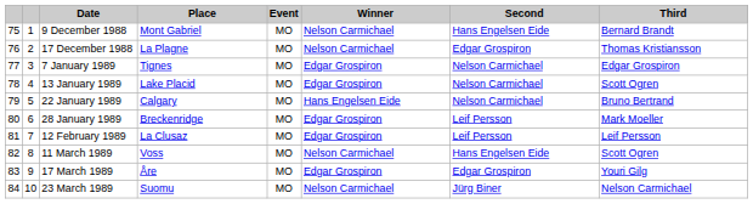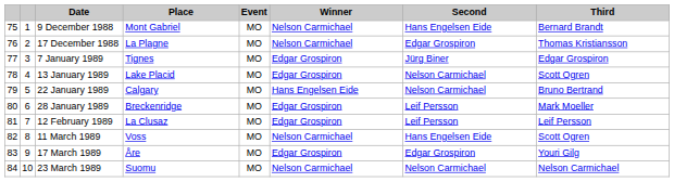 <table class="wikitable plainrowheaders" style="background:#fff; font-size:86%; line-height:16px; border:grey solid 1px; border-collapse:collapse;">
 <tr style="background:#ccc; text-align:center;">
 <th scope="col" style="background:#ccc; width=20 px;"></th>
 <th scope="col" style="background:#ccc; width=30 px;"></th>
 <th scope="col" style="background:#ccc; width:120px;">Date</th>
 <th scope="col" style="background:#ccc; width:160px;">Place</th>
 <th scope="col" style="background:#ccc; width:15px;">Event</th>
 <th scope="col" style="background:#ccc; width:185px;">Winner</th>
 <th scope="col" style="background:#ccc; width:185px;">Second</th>
 <th scope="col" style="background:#ccc; width:185px;">Third</th>
 </tr>
 <tr>
 <td align=center>75</td>
 <td align=center>1</td>
 <td>9 December 1988</td>
 <td> <a href='#'>Mont Gabriel</a></td>
 <td align=center>MO</td>
 <td> <a href='#'>Nelson Carmichael</a></td>
 <td> <a href='#'>Hans Engelsen Eide</a></td>
 <td> <a href='#'>Bernard Brandt</a></td>
 </tr>
 <tr>
 <td align=center>76</td>
 <td align=center>2</td>
 <td>17 December 1988</td>
 <td> <a href='#'>La Plagne</a></td>
 <td align=center>MO</td>
 <td> <a href='#'>Nelson Carmichael</a></td>
 <td> <a href='#'>Edgar Grospiron</a></td>
 <td> <a href='#'>Thomas Kristiansson</a></td>
 </tr>
 <tr>
 <td align=center>77</td>
 <td align=center>3</td>
 <td>7 January 1989</td>
 <td> <a href='#'>Tignes</a></td>
 <td align=center>MO</td>
 <td> <a href='#'>Edgar Grospiron</a></td>
-<td> <a href='#'>Nelson Carmichael</a></td>
+<td> <a href='#'>Jürg Biner</a></td>
 <td> <a href='#'>Edgar Grospiron</a></td>
 </tr>
 <tr>
 <td align=center>78</td>
 <td align=center>4</td>
 <td>13 January 1989</td>
 <td> <a href='#'>Lake Placid</a></td>
 <td align=center>MO</td>
 <td> <a href='#'>Edgar Grospiron</a></td>
 <td> <a href='#'>Nelson Carmichael</a></td>
 <td> <a href='#'>Scott Ogren</a></td>
 </tr>
 <tr>
 <td align=center>79</td>
 <td align=center>5</td>
 <td>22 January 1989</td>
 <td> <a href='#'>Calgary</a></td>
 <td align=center>MO</td>
 <td> <a href='#'>Hans Engelsen Eide</a></td>
 <td> <a href='#'>Nelson Carmichael</a></td>
 <td> <a href='#'>Bruno Bertrand</a></td>
 </tr>
 <tr>
 <td align=center>80</td>
 <td align=center>6</td>
 <td>28 January 1989</td>
 <td> <a href='#'>Breckenridge</a></td>
 <td align=center>MO</td>
 <td> <a href='#'>Edgar Grospiron</a></td>
 <td> <a href='#'>Leif Persson</a></td>
 <td> <a href='#'>Mark Moeller</a></td>
 </tr>
 <tr>
 <td align=center>81</td>
 <td align=center>7</td>
 <td>12 February 1989</td>
 <td> <a href='#'>La Clusaz</a></td>
 <td align=center>MO</td>
 <td> <a href='#'>Edgar Grospiron</a></td>
 <td> <a href='#'>Leif Persson</a></td>
 <td> <a href='#'>Leif Persson</a></td>
 </tr>
 <tr>
 <td align=center>82</td>
 <td align=center>8</td>
 <td>11 March 1989</td>
 <td> <a href='#'>Voss</a></td>
 <td align=center>MO</td>
 <td> <a href='#'>Nelson Carmichael</a></td>
 <td> <a href='#'>Hans Engelsen Eide</a></td>
 <td> <a href='#'>Scott Ogren</a></td>
 </tr>
 <tr>
 <td align=center>83</td>
 <td align=center>9</td>
 <td>17 March 1989</td>
 <td> <a href='#'>Åre</a></td>
 <td align=center>MO</td>
 <td> <a href='#'>Edgar Grospiron</a></td>
 <td> <a href='#'>Edgar Grospiron</a></td>
 <td> <a href='#'>Youri Gilg</a></td>
 </tr>
 <tr>
 <td align=center>84</td>
 <td align=center>10</td>
 <td>23 March 1989</td>
 <td> <a href='#'>Suomu</a></td>
 <td align=center>MO</td>
 <td> <a href='#'>Nelson Carmichael</a></td>
-<td> <a href='#'>Jürg Biner</a></td>
+<td> <a href='#'>Nelson Carmichael</a></td>
 <td> <a href='#'>Nelson Carmichael</a></td>
 </tr>
 </table>
